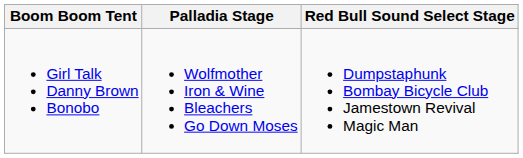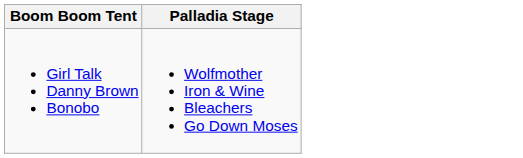 <table class="wikitable">
 <tr>
 <th>Boom Boom Tent</th>
 <th>Palladia Stage</th>
-<th>Red Bull Sound Select Stage</th>
 </tr>
 <tr valign="top">
 <td><br><ul><li><a href='#'>Girl Talk</a></li><li><a href='#'>Danny Brown</a></li><li><a href='#'>Bonobo</a></li></ul></td>
 <td><br><ul><li><a href='#'>Wolfmother</a></li><li><a href='#'>Iron & Wine</a></li><li><a href='#'>Bleachers</a></li><li><a href='#'>Go Down Moses</a></li></ul></td>
-<td><br><ul><li><a href='#'>Dumpstaphunk</a></li><li><a href='#'>Bombay Bicycle Club</a></li><li>Jamestown Revival</li><li>Magic Man</li></ul></td>
 </tr>
 </table>
